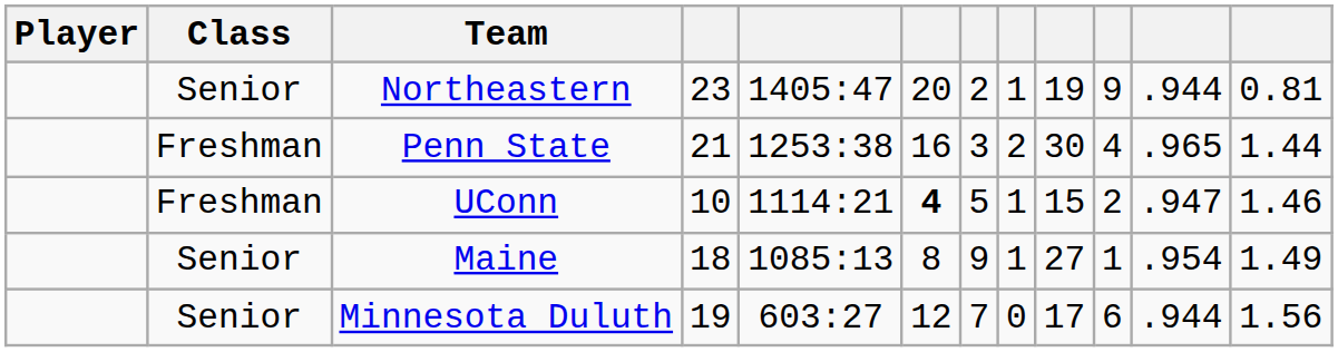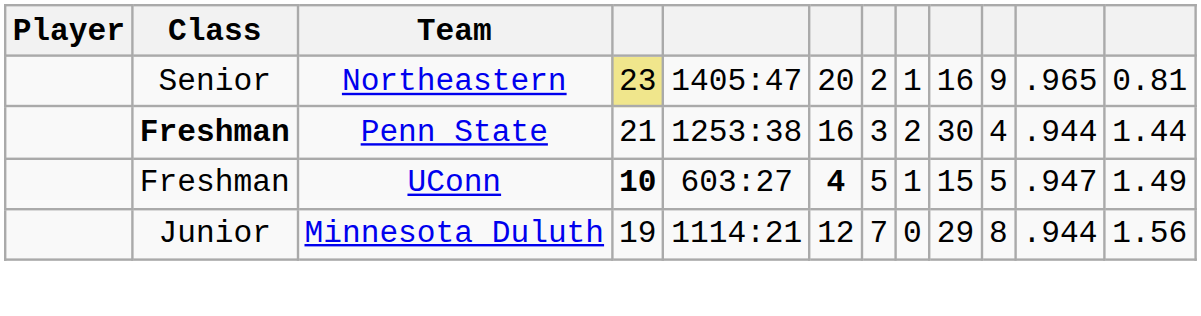 <table class="wikitable sortable" style="font-size= 95%;text-align: center;">
 <tr>
 <th>Player</th>
 <th>Class</th>
 <th>Team</th>
 <th></th>
 <th></th>
 <th></th>
 <th></th>
 <th></th>
 <th></th>
 <th></th>
 <th></th>
 <th></th>
 </tr>
 <tr>
 <td></td>
 <td>Senior</td>
 <td><a href='#'>Northeastern</a></td>
-<td>23</td>
+<td style="background: khaki;">23</td>
 <td>1405:47</td>
 <td>20</td>
 <td>2</td>
 <td>1</td>
-<td>19</td>
+<td>16</td>
 <td>9</td>
-<td>.944</td>
+<td>.965</td>
 <td>0.81</td>
 </tr>
 <tr>
 <td></td>
-<td>Freshman</td>
+<td><strong>Freshman</strong></td>
 <td><a href='#'>Penn State</a></td>
 <td>21</td>
 <td>1253:38</td>
 <td>16</td>
 <td>3</td>
 <td>2</td>
 <td>30</td>
 <td>4</td>
-<td>.965</td>
+<td>.944</td>
 <td>1.44</td>
 </tr>
 <tr>
 <td></td>
 <td>Freshman</td>
 <td><a href='#'>UConn</a></td>
-<td>10</td>
-<td>1114:21</td>
+<td><strong>10</strong></td>
+<td>603:27</td>
 <td><strong>4</strong></td>
 <td>5</td>
 <td>1</td>
 <td>15</td>
-<td>2</td>
+<td>5</td>
 <td>.947</td>
-<td>1.46</td>
-</tr>
-<tr>
-<td></td>
-<td>Senior</td>
-<td><a href='#'>Maine</a></td>
-<td>18</td>
-<td>1085:13</td>
-<td>8</td>
-<td>9</td>
-<td>1</td>
-<td>27</td>
-<td>1</td>
-<td>.954</td>
 <td>1.49</td>
 </tr>
 <tr>
 <td></td>
-<td>Senior</td>
+<td>Junior</td>
 <td><a href='#'>Minnesota Duluth</a></td>
 <td>19</td>
-<td>603:27</td>
+<td>1114:21</td>
 <td>12</td>
 <td>7</td>
 <td>0</td>
-<td>17</td>
-<td>6</td>
+<td>29</td>
+<td>8</td>
 <td>.944</td>
 <td>1.56</td>
 </tr>
 </table>
